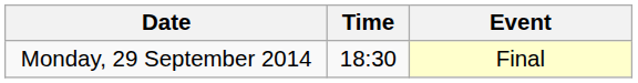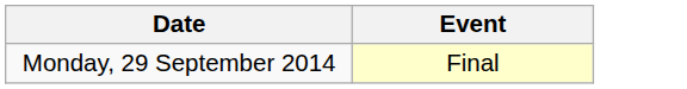 <table class = "wikitable" style="text-align:center;">
 <tr>
 <th width=220>Date</th>
-<th width=50>Time</th>
 <th width=150>Event</th>
 </tr>
 <tr>
 <td>Monday, 29 September 2014</td>
-<td>18:30</td>
 <td bgcolor=ffffcc>Final</td>
 </tr>
 </table>
